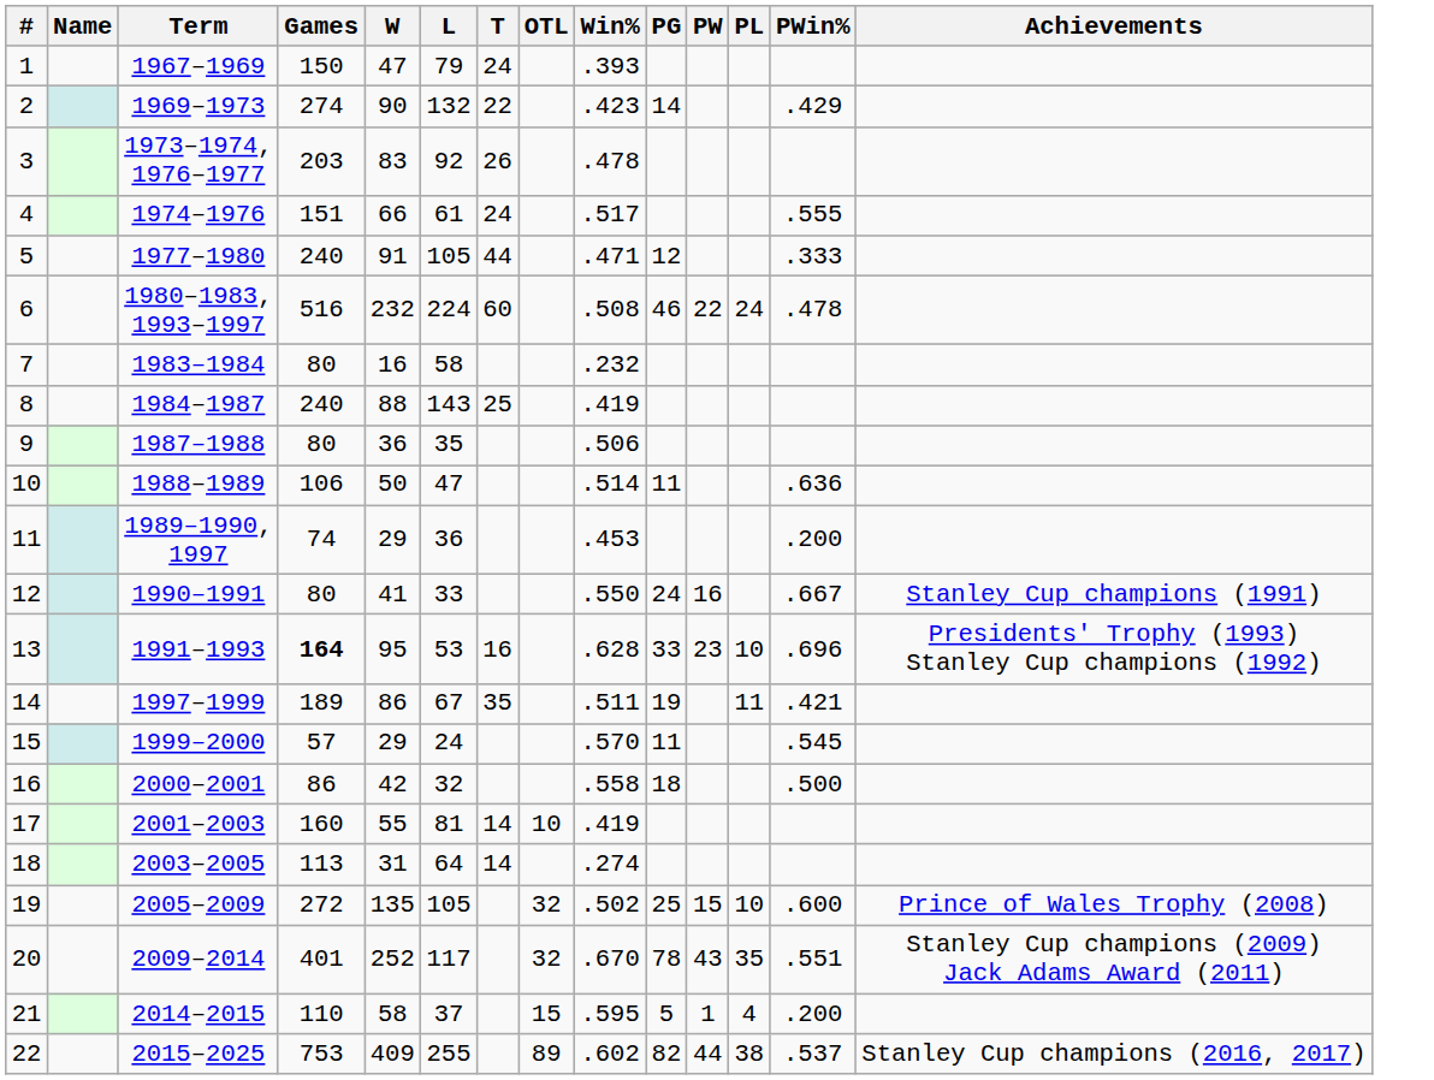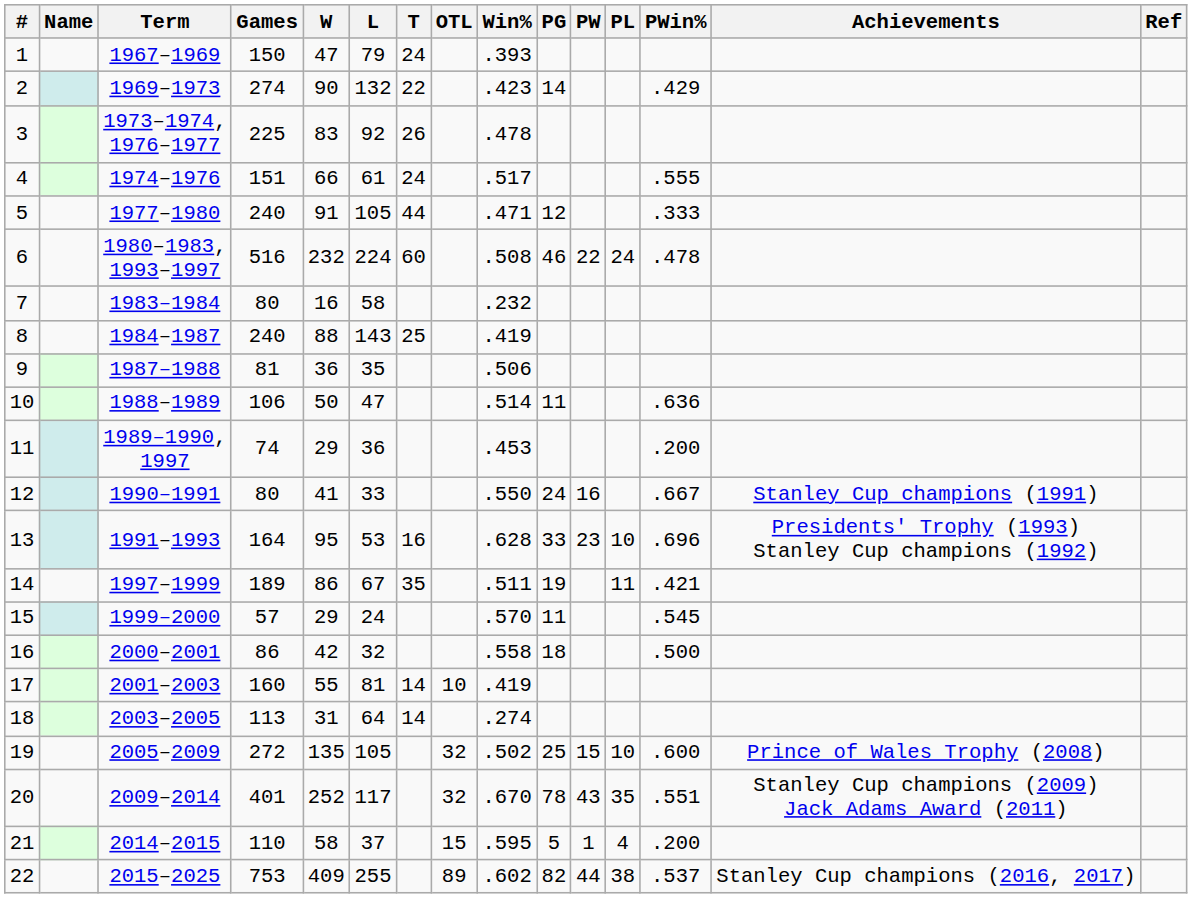 <table class="wikitable" style="text-align:center">
 <tr>
 <th>#</th>
 <th>Name</th>
 <th class="unsortable">Term</th>
 <th>Games</th>
 <th>W</th>
 <th>L</th>
 <th>T</th>
 <th>OTL</th>
 <th>Win%</th>
 <th>PG</th>
 <th>PW</th>
 <th>PL</th>
 <th>PWin%</th>
 <th class="unsortable">Achievements</th>
+<th class="unsortable">Ref</th>
 </tr>
 <tr>
 <td>1</td>
 <td></td>
 <td><a href='#'>1967</a>–<a href='#'>1969</a></td>
 <td>150</td>
 <td>47</td>
 <td>79</td>
 <td>24</td>
 <td></td>
 <td>.393</td>
+<td></td>
 <td></td>
 <td></td>
 <td></td>
 <td></td>
 <td></td>
 </tr>
 <tr>
 <td>2</td>
 <td bgcolor="#CFECEC"></td>
 <td><a href='#'>1969</a>–<a href='#'>1973</a></td>
 <td>274</td>
 <td>90</td>
 <td>132</td>
 <td>22</td>
 <td></td>
 <td>.423</td>
 <td>14</td>
 <td></td>
 <td></td>
 <td>.429</td>
 <td></td>
+<td></td>
 </tr>
 <tr>
 <td>3</td>
 <td style="background-color:#ddffdd"></td>
 <td><a href='#'>1973</a>–<a href='#'>1974</a>,<br><a href='#'>1976</a>–<a href='#'>1977</a></td>
-<td>203</td>
+<td>225</td>
 <td>83</td>
 <td>92</td>
 <td>26</td>
 <td></td>
 <td>.478</td>
 <td></td>
 <td></td>
 <td></td>
 <td></td>
 <td></td>
+<td align=center></td>
 </tr>
 <tr>
 <td align=center>4</td>
 <td style="background-color:#ddffdd"></td>
 <td><a href='#'>1974</a>–<a href='#'>1976</a></td>
 <td>151</td>
 <td>66</td>
 <td>61</td>
 <td>24</td>
 <td></td>
 <td>.517</td>
 <td></td>
 <td></td>
 <td></td>
 <td>.555</td>
 <td></td>
+<td align=center></td>
 </tr>
 <tr>
 <td align=center>5</td>
 <td></td>
 <td><a href='#'>1977</a>–<a href='#'>1980</a></td>
 <td>240</td>
 <td>91</td>
 <td>105</td>
 <td>44</td>
 <td></td>
 <td>.471</td>
 <td>12</td>
 <td></td>
 <td></td>
 <td>.333</td>
 <td></td>
+<td align=center></td>
 </tr>
 <tr>
 <td align=center>6</td>
 <td></td>
 <td><a href='#'>1980</a>–<a href='#'>1983</a>,<br><a href='#'>1993</a>–<a href='#'>1997</a></td>
 <td>516</td>
 <td>232</td>
 <td>224</td>
 <td>60</td>
 <td></td>
 <td>.508</td>
 <td>46</td>
 <td>22</td>
 <td>24</td>
 <td>.478</td>
 <td></td>
+<td align=center></td>
 </tr>
 <tr>
 <td align=center>7</td>
 <td></td>
 <td><a href='#'>1983–1984</a></td>
 <td>80</td>
 <td>16</td>
 <td>58</td>
 <td></td>
 <td></td>
 <td>.232</td>
 <td></td>
 <td></td>
 <td></td>
 <td></td>
 <td></td>
+<td align=center></td>
 </tr>
 <tr>
 <td align=center>8</td>
 <td></td>
 <td><a href='#'>1984</a>–<a href='#'>1987</a></td>
 <td>240</td>
 <td>88</td>
 <td>143</td>
 <td>25</td>
 <td></td>
 <td>.419</td>
 <td></td>
 <td></td>
 <td></td>
 <td></td>
 <td></td>
+<td align=center></td>
 </tr>
 <tr>
 <td align=center>9</td>
 <td style="background-color:#ddffdd"></td>
 <td><a href='#'>1987–1988</a></td>
-<td>80</td>
+<td>81</td>
 <td>36</td>
 <td>35</td>
 <td></td>
 <td></td>
 <td>.506</td>
 <td></td>
 <td></td>
 <td></td>
 <td></td>
 <td></td>
+<td align=center></td>
 </tr>
 <tr>
 <td align=center>10</td>
 <td style="background-color:#ddffdd"></td>
 <td><a href='#'>1988</a>–<a href='#'>1989</a></td>
 <td>106</td>
 <td>50</td>
 <td>47</td>
 <td></td>
 <td></td>
 <td>.514</td>
 <td>11</td>
 <td></td>
 <td></td>
 <td>.636</td>
 <td></td>
+<td align=center></td>
 </tr>
 <tr>
 <td align=center>11</td>
 <td bgcolor="#CFECEC"></td>
 <td><a href='#'>1989–1990</a>,<br><a href='#'>1997</a></td>
 <td>74</td>
 <td>29</td>
 <td>36</td>
 <td></td>
 <td></td>
 <td>.453</td>
 <td></td>
 <td></td>
 <td></td>
 <td>.200</td>
 <td></td>
+<td align=center></td>
 </tr>
 <tr>
 <td align=center>12</td>
 <td bgcolor="#CFECEC"></td>
 <td><a href='#'>1990–1991</a></td>
 <td>80</td>
 <td>41</td>
 <td>33</td>
 <td></td>
 <td></td>
 <td>.550</td>
 <td>24</td>
 <td>16</td>
 <td></td>
 <td>.667</td>
 <td><a href='#'>Stanley Cup champions</a> (<a href='#'>1991</a>)</td>
+<td align=center></td>
 </tr>
 <tr>
 <td align=center>13</td>
 <td bgcolor="#CFECEC"></td>
 <td><a href='#'>1991</a>–<a href='#'>1993</a></td>
-<td><strong>164</strong></td>
+<td>164</td>
 <td>95</td>
 <td>53</td>
 <td>16</td>
 <td></td>
 <td>.628</td>
 <td>33</td>
 <td>23</td>
 <td>10</td>
 <td>.696</td>
 <td><a href='#'>Presidents' Trophy</a> (<a href='#'>1993</a>)<br>Stanley Cup champions (<a href='#'>1992</a>)</td>
+<td align=center></td>
 </tr>
 <tr>
 <td align=center>14</td>
 <td></td>
 <td><a href='#'>1997</a>–<a href='#'>1999</a></td>
 <td>189</td>
 <td>86</td>
 <td>67</td>
 <td>35</td>
 <td></td>
 <td>.511</td>
 <td>19</td>
 <td></td>
 <td>11</td>
 <td>.421</td>
 <td></td>
+<td align=center></td>
 </tr>
 <tr>
 <td align=center>15</td>
 <td bgcolor="#CFECEC"></td>
 <td><a href='#'>1999–2000</a></td>
 <td>57</td>
 <td>29</td>
 <td>24</td>
 <td></td>
 <td></td>
 <td>.570</td>
 <td>11</td>
 <td></td>
 <td></td>
 <td>.545</td>
 <td></td>
+<td align=center></td>
 </tr>
 <tr>
 <td align=center>16</td>
 <td style="background-color:#ddffdd"></td>
 <td><a href='#'>2000</a>–<a href='#'>2001</a></td>
 <td>86</td>
 <td>42</td>
 <td>32</td>
 <td></td>
 <td></td>
 <td>.558</td>
 <td>18</td>
 <td></td>
 <td></td>
 <td>.500</td>
 <td></td>
+<td align=center></td>
 </tr>
 <tr>
 <td align=center>17</td>
 <td style="background-color:#ddffdd"></td>
 <td><a href='#'>2001</a>–<a href='#'>2003</a></td>
 <td>160</td>
 <td>55</td>
 <td>81</td>
 <td>14</td>
 <td>10</td>
 <td>.419</td>
 <td></td>
 <td></td>
 <td></td>
 <td></td>
 <td></td>
+<td align=center></td>
 </tr>
 <tr>
 <td align=center>18</td>
 <td style="background-color:#ddffdd"></td>
 <td><a href='#'>2003</a>–<a href='#'>2005</a></td>
 <td>113</td>
 <td>31</td>
 <td>64</td>
 <td>14</td>
 <td></td>
 <td>.274</td>
 <td></td>
 <td></td>
 <td></td>
 <td></td>
 <td></td>
+<td align=center></td>
 </tr>
 <tr>
 <td align=center>19</td>
 <td></td>
 <td><a href='#'>2005</a>–<a href='#'>2009</a></td>
 <td>272</td>
 <td>135</td>
 <td>105</td>
 <td></td>
 <td>32</td>
 <td>.502</td>
 <td>25</td>
 <td>15</td>
 <td>10</td>
 <td>.600</td>
 <td><a href='#'>Prince of Wales Trophy</a> (<a href='#'>2008</a>)</td>
+<td align=center></td>
 </tr>
 <tr>
 <td align=center>20</td>
 <td></td>
 <td><a href='#'>2009</a>–<a href='#'>2014</a></td>
 <td>401</td>
 <td>252</td>
 <td>117</td>
 <td></td>
 <td>32</td>
 <td>.670</td>
 <td>78</td>
 <td>43</td>
 <td>35</td>
 <td>.551</td>
 <td>Stanley Cup champions (<a href='#'>2009</a>)<br><a href='#'>Jack Adams Award</a> (<a href='#'>2011</a>)</td>
+<td align=center></td>
 </tr>
 <tr>
 <td align=center>21</td>
 <td style="background-color:#ddffdd"></td>
 <td><a href='#'>2014</a>–<a href='#'>2015</a></td>
 <td>110</td>
 <td>58</td>
 <td>37</td>
 <td></td>
 <td>15</td>
 <td>.595</td>
 <td>5</td>
 <td>1</td>
 <td>4</td>
 <td>.200</td>
 <td></td>
+<td align=center></td>
 </tr>
 <tr>
 <td align=center>22</td>
 <td></td>
 <td><a href='#'>2015</a>–<a href='#'>2025</a></td>
 <td>753</td>
 <td>409</td>
 <td>255</td>
 <td></td>
 <td>89</td>
 <td>.602</td>
 <td>82</td>
 <td>44</td>
 <td>38</td>
 <td>.537</td>
 <td>Stanley Cup champions (<a href='#'>2016</a>, <a href='#'>2017</a>)</td>
+<td align=center></td>
 </tr>
 </table>
